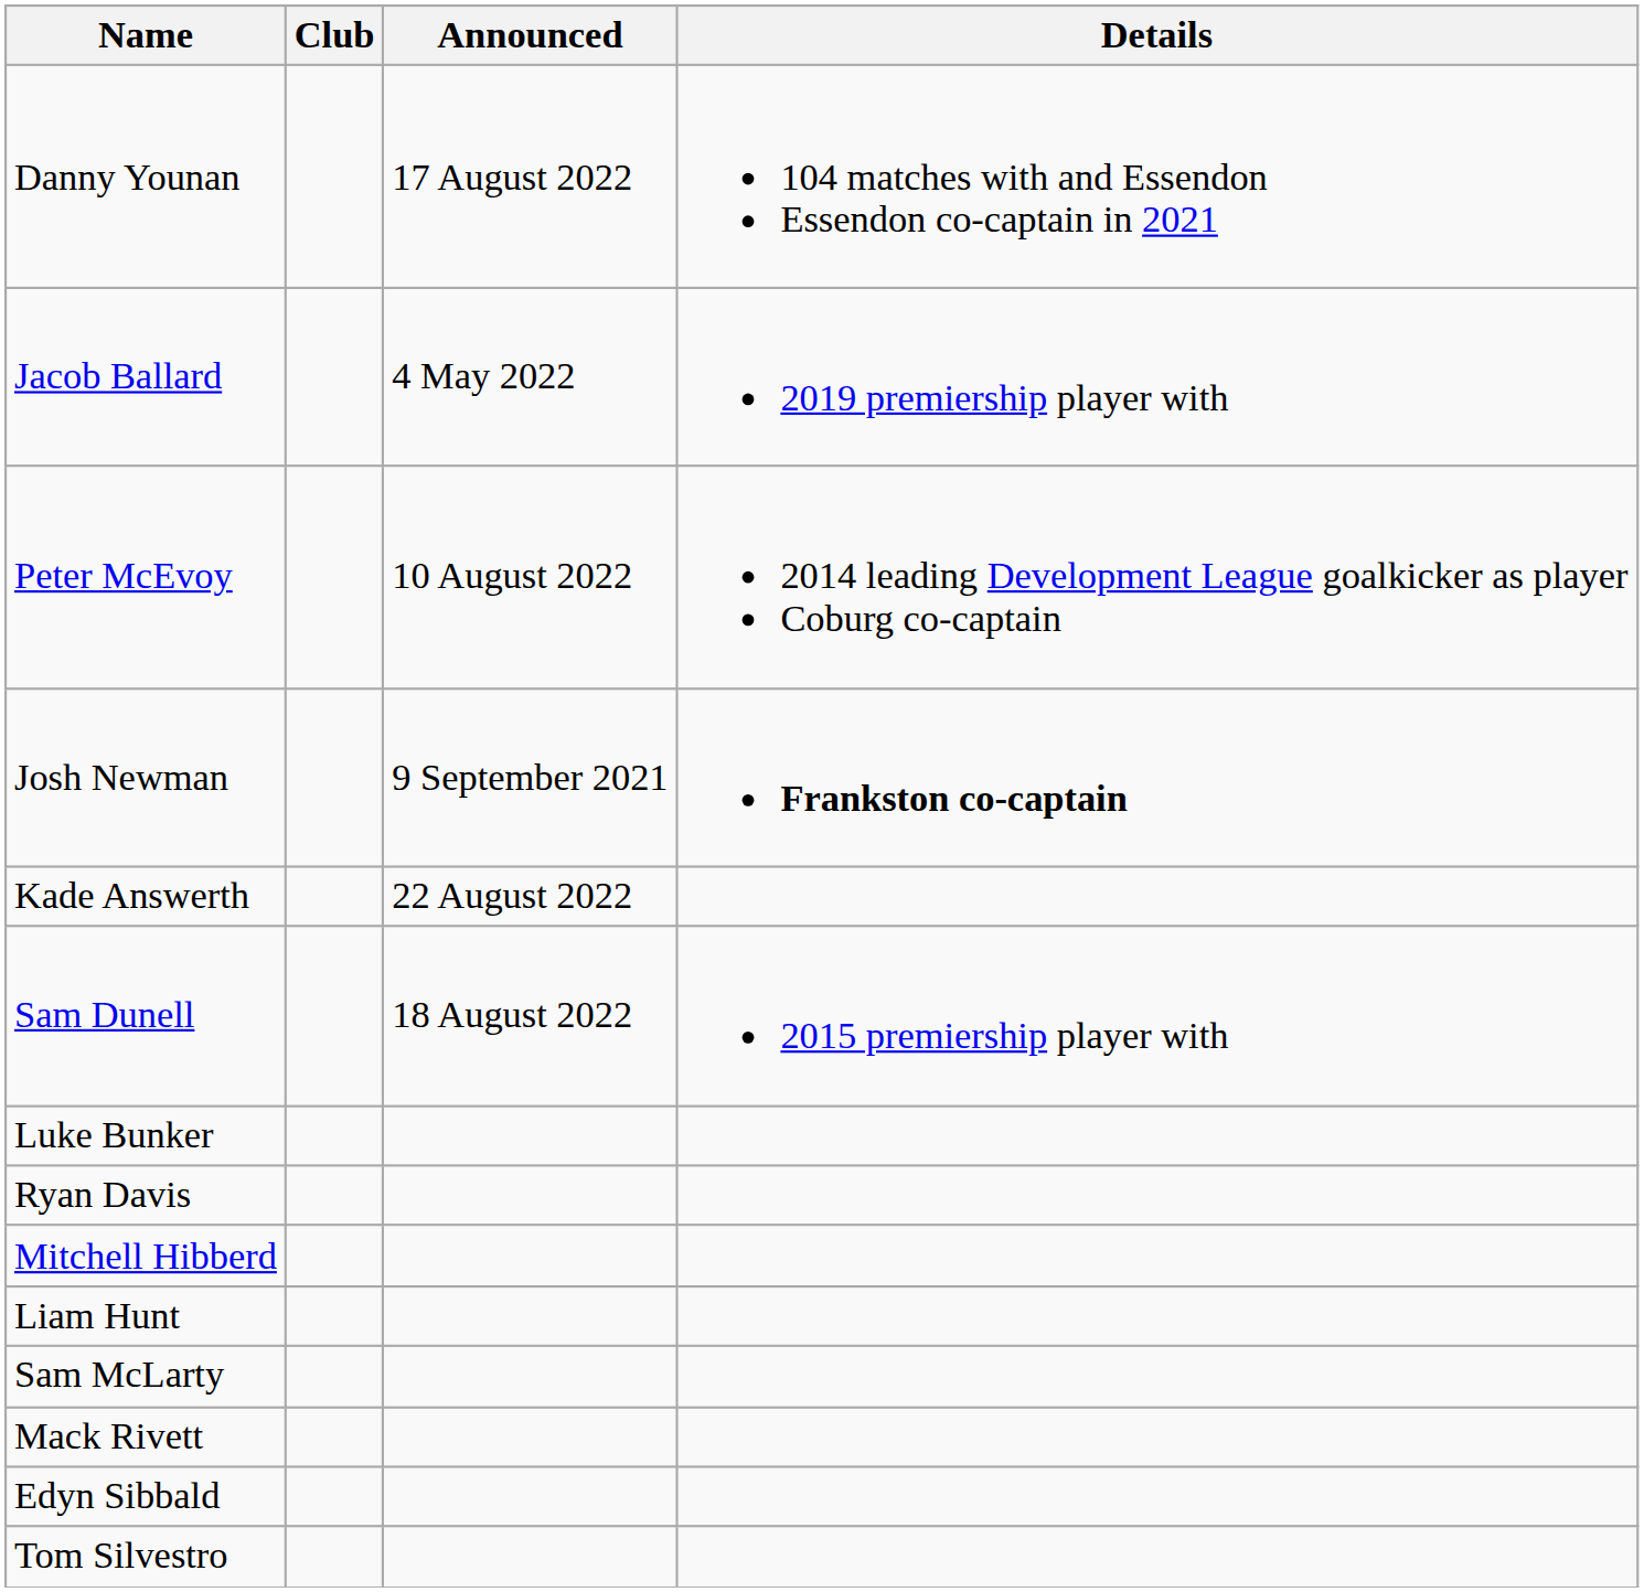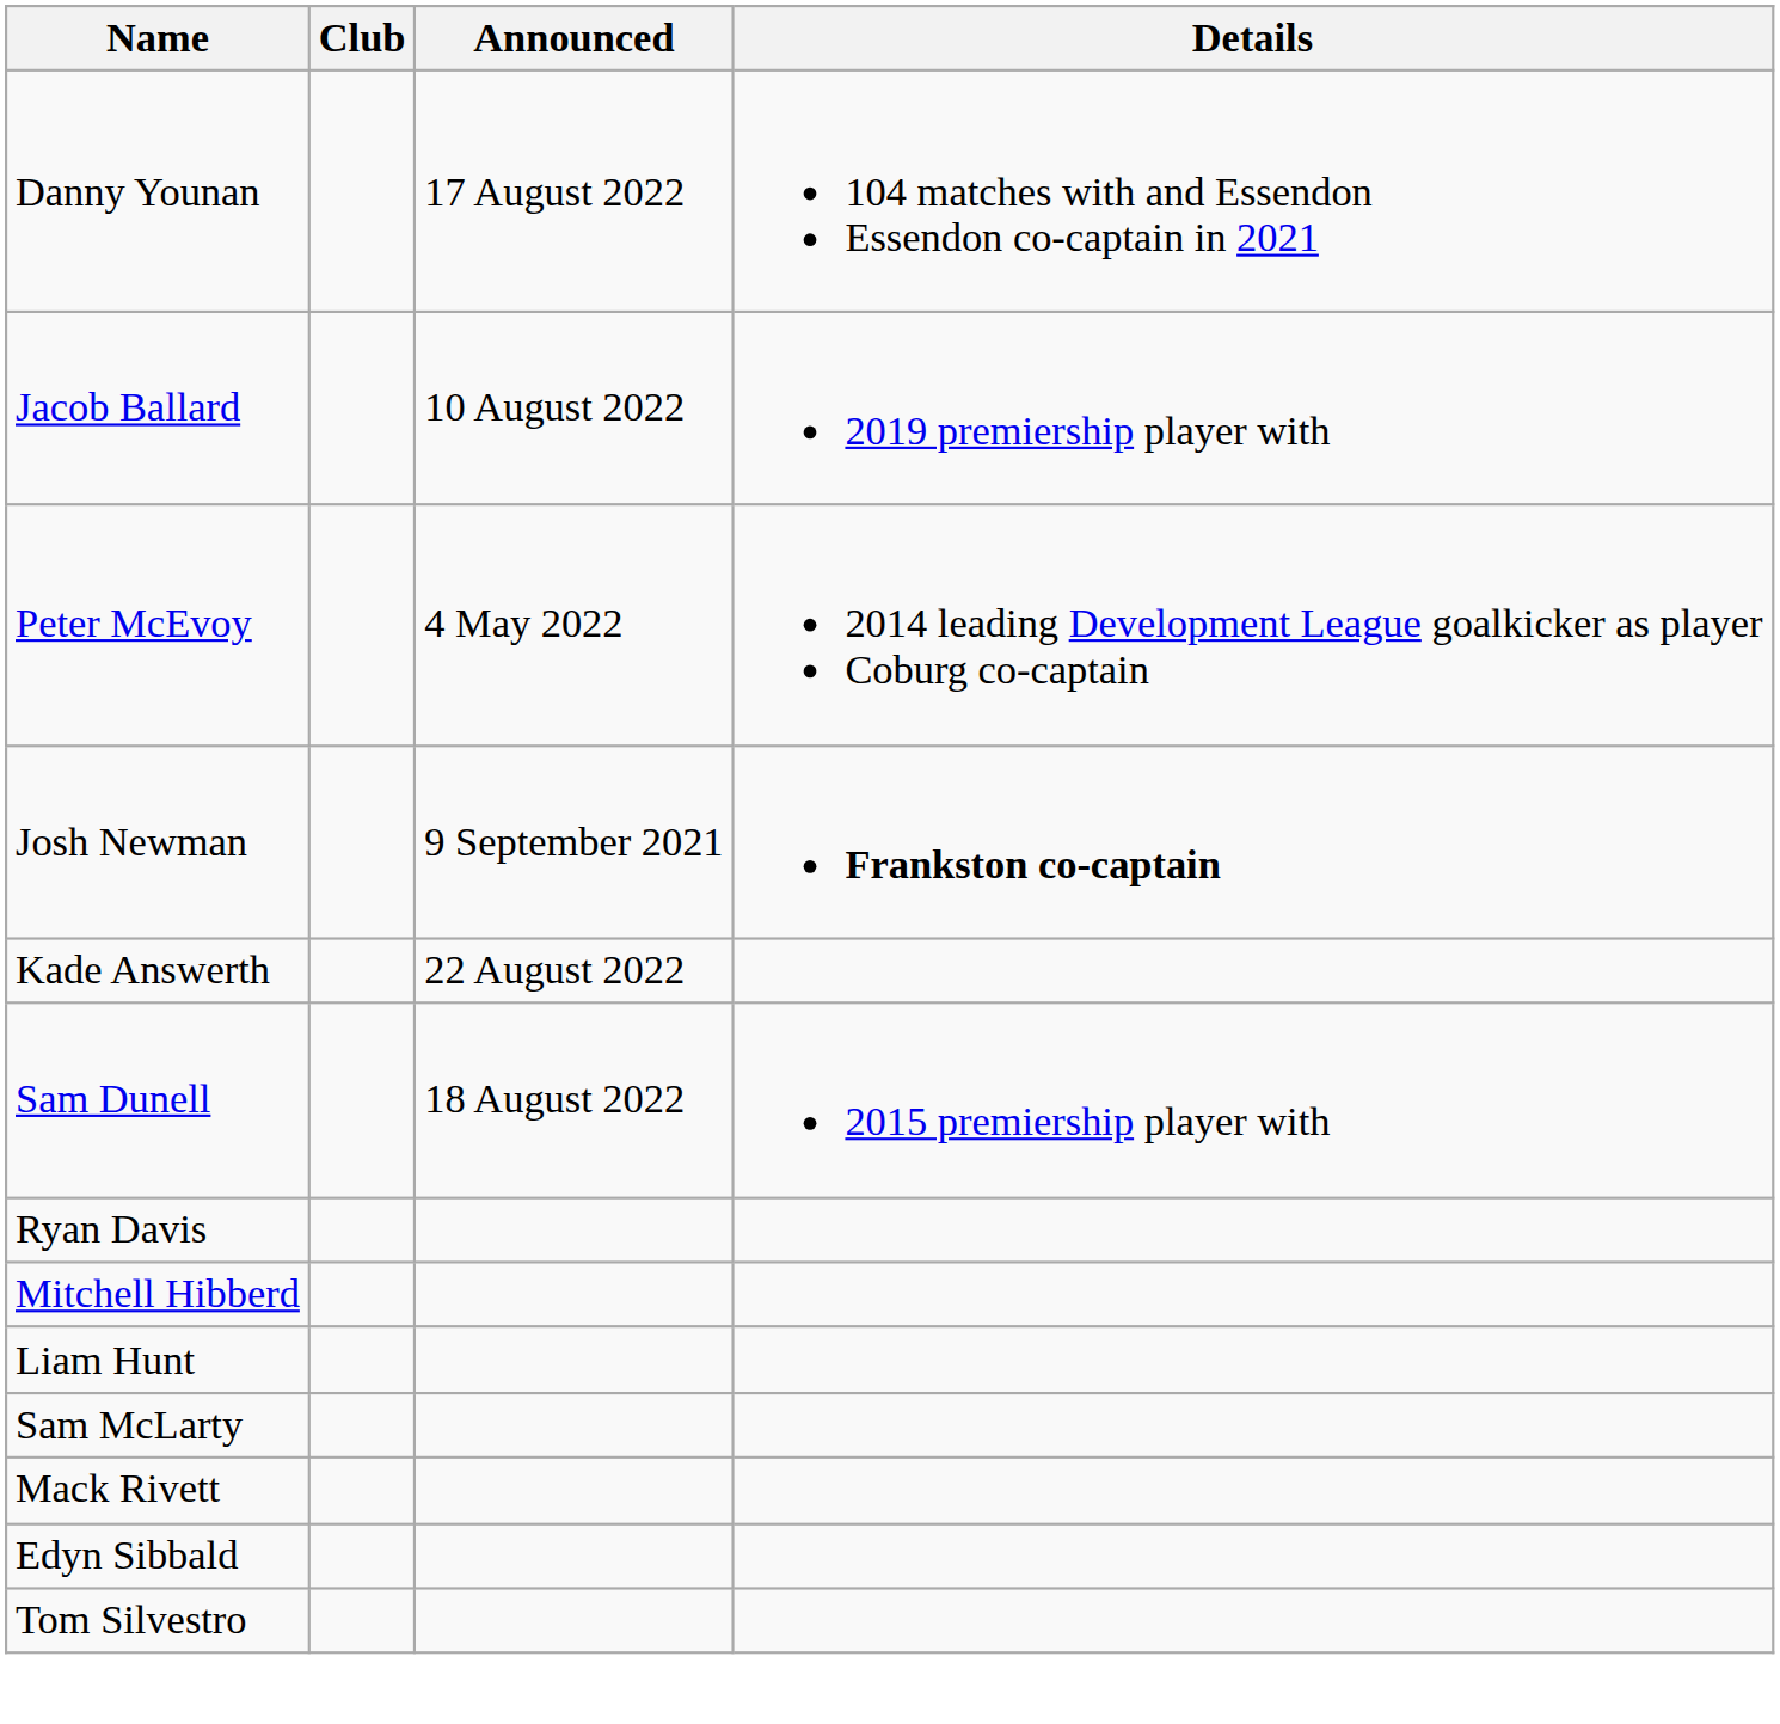 <table class="wikitable sortable">
 <tr>
 <th>Name</th>
 <th>Club</th>
 <th>Announced</th>
 <th>Details</th>
 </tr>
 <tr>
 <td>Danny Younan</td>
 <td></td>
 <td>17 August 2022</td>
 <td><br><ul><li>104 matches with  and Essendon</li><li>Essendon co-captain in <a href='#'>2021</a></li></ul></td>
 </tr>
 <tr>
 <td><a href='#'>Jacob Ballard</a></td>
 <td></td>
-<td>4 May 2022</td>
+<td>10 August 2022</td>
 <td><br><ul><li><a href='#'>2019 premiership</a> player with </li></ul></td>
 </tr>
 <tr>
 <td><a href='#'>Peter McEvoy</a></td>
 <td></td>
-<td>10 August 2022</td>
+<td>4 May 2022</td>
 <td><br><ul><li>2014 leading <a href='#'>Development League</a> goalkicker as  player</li><li>Coburg co-captain</li></ul></td>
 </tr>
 <tr>
 <td>Josh Newman</td>
 <td></td>
 <td>9 September 2021</td>
 <td><strong><br><ul><li>Frankston co-captain</li></ul></strong></td>
 </tr>
 <tr>
 <td>Kade Answerth</td>
 <td></td>
 <td>22 August 2022</td>
 <td></td>
 </tr>
 <tr>
 <td><a href='#'>Sam Dunell</a></td>
 <td></td>
 <td>18 August 2022</td>
 <td><br><ul><li><a href='#'>2015 premiership</a> player with </li></ul></td>
-</tr>
-<tr>
-<td>Luke Bunker</td>
-<td></td>
-<td></td>
-<td></td>
 </tr>
 <tr>
 <td>Ryan Davis</td>
 <td></td>
 <td></td>
 <td></td>
 </tr>
 <tr>
 <td><a href='#'>Mitchell Hibberd</a></td>
 <td></td>
 <td></td>
 <td></td>
 </tr>
 <tr>
 <td>Liam Hunt</td>
 <td></td>
 <td></td>
 <td></td>
 </tr>
 <tr>
 <td>Sam McLarty</td>
 <td></td>
 <td></td>
 <td></td>
 </tr>
 <tr>
 <td>Mack Rivett</td>
 <td></td>
 <td></td>
 <td></td>
 </tr>
 <tr>
 <td>Edyn Sibbald</td>
 <td></td>
 <td></td>
 <td></td>
 </tr>
 <tr>
 <td>Tom Silvestro</td>
 <td></td>
 <td></td>
 <td></td>
 </tr>
 </table>
